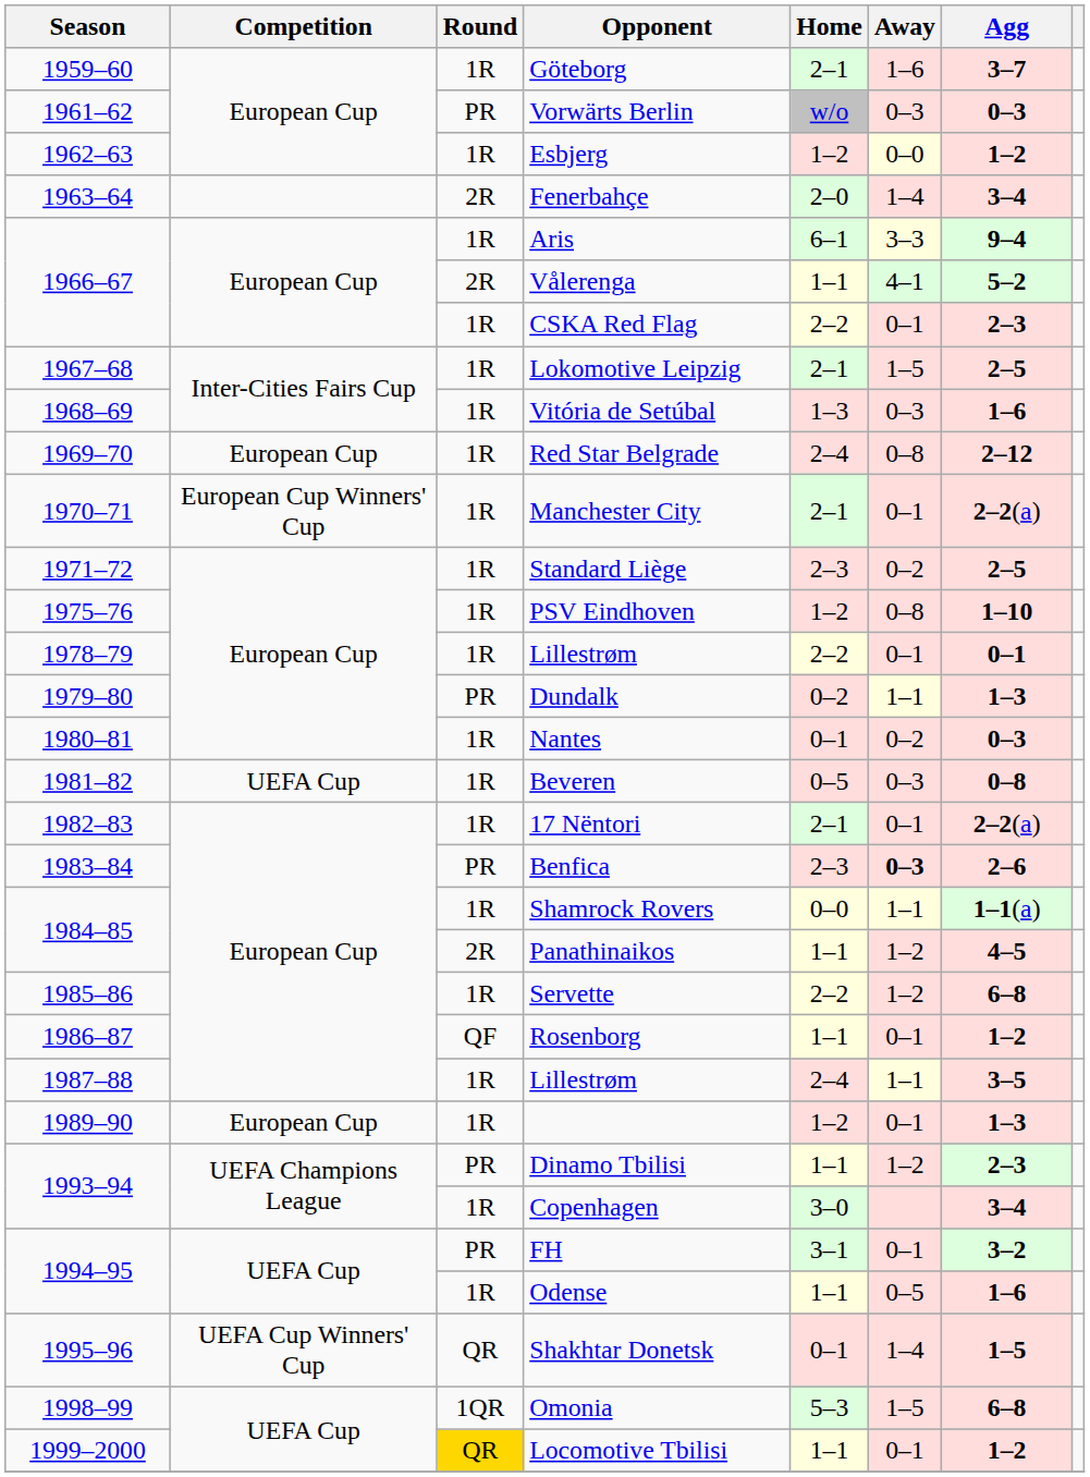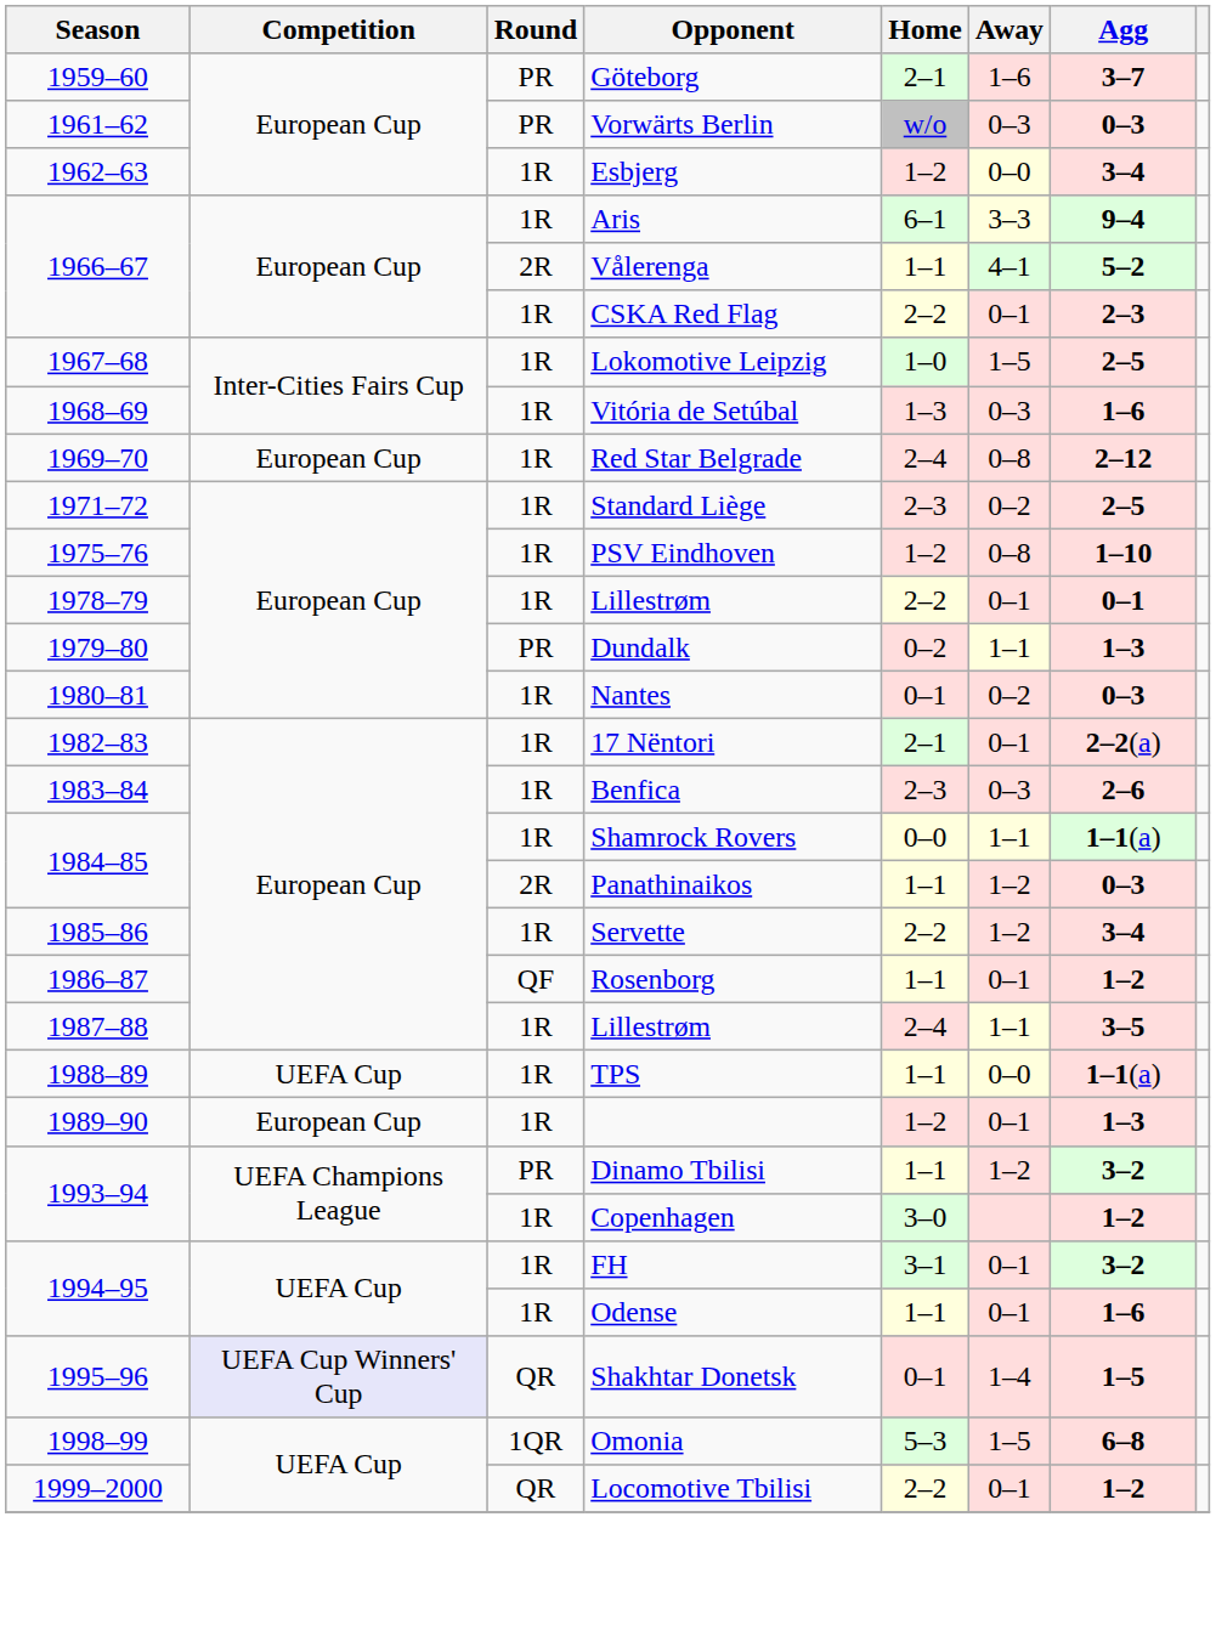 <table class="wikitable mw-collapsible" style="font-size:95%; text-align: center;">
 <tr>
 <th width="90">Season</th>
 <th width="150">Competition</th>
 <th width="30">Round</th>
 <th width="150">Opponent</th>
 <th width="25">Home</th>
 <th width="25">Away</th>
 <th width="70"><a href='#'>Agg</a></th>
 <th></th>
 </tr>
 <tr>
 <td><a href='#'>1959–60</a></td>
 <td rowspan=3>European Cup</td>
-<td>1R</td>
+<td>PR</td>
 <td align="left"> <a href='#'>Göteborg</a></td>
 <td bgcolor="#ddffdd">2–1</td>
 <td bgcolor="#ffdddd">1–6</td>
 <td bgcolor="#ffdddd" style="text-align:center;"><strong>3–7</strong></td>
 <td></td>
 </tr>
 <tr>
 <td><a href='#'>1961–62</a></td>
 <td>PR</td>
 <td align="left"> <a href='#'>Vorwärts Berlin</a></td>
 <td bgcolor="#C0C0C0"><a href='#'>w/o</a></td>
 <td bgcolor="#ffdddd">0–3</td>
 <td bgcolor="#ffdddd" style="text-align:center;"><strong>0–3</strong></td>
 <td></td>
 </tr>
 <tr>
 <td><a href='#'>1962–63</a></td>
 <td>1R</td>
 <td align="left"> <a href='#'>Esbjerg</a></td>
 <td bgcolor="#ffdddd">1–2</td>
 <td bgcolor="#ffffdd">0–0</td>
-<td bgcolor="#ffdddd" style="text-align:center;"><strong>1–2</strong></td>
-<td></td>
-</tr>
-<tr>
-<td><a href='#'>1963–64</a></td>
-<td></td>
-<td>2R</td>
-<td align="left"> <a href='#'>Fenerbahçe</a></td>
-<td bgcolor="#ddffdd">2–0</td>
-<td bgcolor="#ffdddd">1–4</td>
 <td bgcolor="#ffdddd" style="text-align:center;"><strong>3–4</strong></td>
 <td></td>
 </tr>
 <tr>
 <td rowspan=3><a href='#'>1966–67</a></td>
 <td rowspan=3>European Cup</td>
 <td>1R</td>
 <td align="left"> <a href='#'>Aris</a></td>
 <td bgcolor="#ddffdd">6–1</td>
 <td bgcolor="#ffffdd">3–3</td>
 <td bgcolor="#ddffdd" style="text-align:center;"><strong>9–4</strong></td>
 <td></td>
 </tr>
 <tr>
 <td>2R</td>
 <td align="left"> <a href='#'>Vålerenga</a></td>
 <td bgcolor="#ffffdd">1–1</td>
 <td bgcolor="#ddffdd">4–1</td>
 <td bgcolor="#ddffdd" style="text-align:center;"><strong>5–2</strong></td>
 <td></td>
 </tr>
 <tr>
 <td>1R</td>
 <td align="left"> <a href='#'>CSKA Red Flag</a></td>
 <td bgcolor="#ffffdd">2–2</td>
 <td bgcolor="#ffdddd">0–1</td>
 <td bgcolor="#ffdddd" style="text-align:center;"><strong>2–3</strong></td>
 <td></td>
 </tr>
 <tr>
 <td><a href='#'>1967–68</a></td>
 <td rowspan="2">Inter-Cities Fairs Cup</td>
 <td>1R</td>
 <td align="left"> <a href='#'>Lokomotive Leipzig</a></td>
-<td bgcolor="#ddffdd">2–1</td>
+<td bgcolor="#ddffdd">1–0</td>
 <td bgcolor="#ffdddd">1–5</td>
 <td bgcolor="#ffdddd" style="text-align:center;"><strong>2–5</strong></td>
 <td></td>
 </tr>
 <tr>
 <td><a href='#'>1968–69</a></td>
 <td>1R</td>
 <td align="left"> <a href='#'>Vitória de Setúbal</a></td>
 <td bgcolor="#ffdddd">1–3</td>
 <td bgcolor="#ffdddd">0–3</td>
 <td bgcolor="#ffdddd" style="text-align:center;"><strong>1–6</strong></td>
 <td></td>
 </tr>
 <tr>
 <td><a href='#'>1969–70</a></td>
 <td>European Cup</td>
 <td>1R</td>
 <td align="left"> <a href='#'>Red Star Belgrade</a></td>
 <td bgcolor="#ffdddd">2–4</td>
 <td bgcolor="#ffdddd">0–8</td>
 <td bgcolor="#ffdddd" style="text-align:center;"><strong>2–12</strong></td>
-<td></td>
-</tr>
-<tr>
-<td><a href='#'>1970–71</a></td>
-<td>European Cup Winners' Cup</td>
-<td>1R</td>
-<td align="left"> <a href='#'>Manchester City</a></td>
-<td bgcolor="#ddffdd">2–1</td>
-<td bgcolor="#ffdddd">0–1</td>
-<td bgcolor="#ffdddd" style="text-align:center;"><strong>2–2</strong>(<a href='#'>a</a>)</td>
 <td></td>
 </tr>
 <tr>
 <td><a href='#'>1971–72</a></td>
 <td rowspan=5>European Cup</td>
 <td>1R</td>
 <td align="left"> <a href='#'>Standard Liège</a></td>
 <td bgcolor="#ffdddd">2–3</td>
 <td bgcolor="#ffdddd">0–2</td>
 <td bgcolor="#ffdddd" style="text-align:center;"><strong>2–5</strong></td>
 <td></td>
 </tr>
 <tr>
 <td><a href='#'>1975–76</a></td>
 <td>1R</td>
 <td align="left"> <a href='#'>PSV Eindhoven</a></td>
 <td bgcolor="#ffdddd">1–2</td>
 <td bgcolor="#ffdddd">0–8</td>
 <td bgcolor="#ffdddd" style="text-align:center;"><strong>1–10</strong></td>
 <td></td>
 </tr>
 <tr>
 <td><a href='#'>1978–79</a></td>
 <td>1R</td>
 <td align="left"> <a href='#'>Lillestrøm</a></td>
 <td bgcolor="#ffffdd">2–2</td>
 <td bgcolor="#ffdddd">0–1</td>
 <td bgcolor="#ffdddd" style="text-align:center;"><strong>0–1</strong></td>
 <td></td>
 </tr>
 <tr>
 <td><a href='#'>1979–80</a></td>
 <td>PR</td>
 <td align="left"> <a href='#'>Dundalk</a></td>
 <td bgcolor="#ffdddd">0–2</td>
 <td bgcolor="#ffffdd">1–1</td>
 <td bgcolor="#ffdddd" style="text-align:center;"><strong>1–3</strong></td>
 <td></td>
 </tr>
 <tr>
 <td><a href='#'>1980–81</a></td>
 <td>1R</td>
 <td align="left"> <a href='#'>Nantes</a></td>
 <td bgcolor="#ffdddd">0–1</td>
 <td bgcolor="#ffdddd">0–2</td>
 <td bgcolor="#ffdddd" style="text-align:center;"><strong>0–3</strong></td>
 <td></td>
 </tr>
 <tr>
-<td><a href='#'>1981–82</a></td>
-<td>UEFA Cup</td>
-<td>1R</td>
-<td align="left"> <a href='#'>Beveren</a></td>
-<td bgcolor="#ffdddd">0–5</td>
-<td bgcolor="#ffdddd">0–3</td>
-<td bgcolor="#ffdddd" style="text-align:center;"><strong>0–8</strong></td>
-<td></td>
-</tr>
-<tr>
 <td><a href='#'>1982–83</a></td>
 <td rowspan="7">European Cup</td>
 <td>1R</td>
 <td align="left"> <a href='#'>17 Nëntori</a></td>
 <td bgcolor="#ddffdd">2–1</td>
 <td bgcolor="#ffdddd">0–1</td>
 <td bgcolor="#ffdddd" style="text-align:center;"><strong>2–2</strong>(<a href='#'>a</a>)</td>
 <td></td>
 </tr>
 <tr>
 <td><a href='#'>1983–84</a></td>
-<td>PR</td>
+<td>1R</td>
 <td align="left"> <a href='#'>Benfica</a></td>
 <td bgcolor="#ffdddd">2–3</td>
-<td bgcolor="#ffdddd"><strong>0–3</strong></td>
+<td bgcolor="#ffdddd">0–3</td>
 <td bgcolor="#ffdddd" style="text-align:center;"><strong>2–6</strong></td>
 <td></td>
 </tr>
 <tr>
 <td rowspan="2"><a href='#'>1984–85</a></td>
 <td>1R</td>
 <td align="left"> <a href='#'>Shamrock Rovers</a></td>
 <td bgcolor="#ffffdd">0–0</td>
 <td bgcolor="#ffffdd">1–1</td>
 <td bgcolor="#ddffdd" style="text-align:center;"><strong>1–1</strong>(<a href='#'>a</a>)</td>
 <td></td>
 </tr>
 <tr>
 <td>2R</td>
 <td align="left"> <a href='#'>Panathinaikos</a></td>
 <td bgcolor="#ffffdd">1–1</td>
 <td bgcolor="#ffdddd">1–2</td>
-<td bgcolor="#ffdddd" style="text-align:center;"><strong>4–5</strong></td>
+<td bgcolor="#ffdddd" style="text-align:center;"><strong>0–3</strong></td>
 <td></td>
 </tr>
 <tr>
 <td><a href='#'>1985–86</a></td>
 <td>1R</td>
 <td align="left"> <a href='#'>Servette</a></td>
 <td bgcolor="#ffffdd">2–2</td>
 <td bgcolor="#ffdddd">1–2</td>
-<td bgcolor="#ffdddd" style="text-align:center;"><strong>6–8</strong></td>
+<td bgcolor="#ffdddd" style="text-align:center;"><strong>3–4</strong></td>
 <td></td>
 </tr>
 <tr>
 <td><a href='#'>1986–87</a></td>
 <td>QF</td>
 <td align="left"> <a href='#'>Rosenborg</a></td>
 <td bgcolor="#ffffdd">1–1</td>
 <td bgcolor="#ffdddd">0–1</td>
 <td bgcolor="#ffdddd" style="text-align:center;"><strong>1–2</strong></td>
 <td></td>
 </tr>
 <tr>
 <td><a href='#'>1987–88</a></td>
 <td>1R</td>
 <td align="left"> <a href='#'>Lillestrøm</a></td>
 <td bgcolor="#ffdddd">2–4</td>
 <td bgcolor="#ffffdd">1–1</td>
 <td bgcolor="#ffdddd" style="text-align:center;"><strong>3–5</strong></td>
 <td></td>
 </tr>
 <tr>
+<td><a href='#'>1988–89</a></td>
+<td>UEFA Cup</td>
+<td>1R</td>
+<td align="left"> <a href='#'>TPS</a></td>
+<td bgcolor="#ffffdd">1–1</td>
+<td bgcolor="#ffffdd">0–0</td>
+<td bgcolor="#ffdddd" style="text-align:center;"><strong>1–1</strong>(<a href='#'>a</a>)</td>
+<td></td>
+</tr>
+<tr>
 <td><a href='#'>1989–90</a></td>
 <td>European Cup</td>
 <td>1R</td>
 <td align="left"></td>
 <td bgcolor="#ffdddd">1–2</td>
 <td bgcolor="#ffdddd">0–1</td>
 <td bgcolor="#ffdddd" style="text-align:center;"><strong>1–3</strong></td>
 <td></td>
 </tr>
 <tr>
 <td rowspan="2"><a href='#'>1993–94</a></td>
 <td rowspan="2">UEFA Champions League</td>
 <td>PR</td>
 <td align="left"> <a href='#'>Dinamo Tbilisi</a></td>
 <td bgcolor="#ffffdd">1–1</td>
 <td bgcolor="#ffdddd">1–2</td>
-<td bgcolor="#ddffdd" style="text-align:center;"><strong>2–3</strong></td>
+<td bgcolor="#ddffdd" style="text-align:center;"><strong>3–2</strong></td>
 <td></td>
 </tr>
 <tr>
 <td>1R</td>
 <td align="left"> <a href='#'>Copenhagen</a></td>
 <td bgcolor="#ddffdd">3–0</td>
 <td bgcolor="#ffdddd"></td>
-<td bgcolor="#ffdddd" style="text-align:center;"><strong>3–4</strong></td>
+<td bgcolor="#ffdddd" style="text-align:center;"><strong>1–2</strong></td>
 <td></td>
 </tr>
 <tr>
 <td rowspan="2"><a href='#'>1994–95</a></td>
 <td rowspan="2">UEFA Cup</td>
-<td>PR</td>
+<td>1R</td>
 <td align="left"> <a href='#'>FH</a></td>
 <td bgcolor="#ddffdd">3–1</td>
 <td bgcolor="#ffdddd">0–1</td>
 <td bgcolor="#ddffdd" style="text-align:center;"><strong>3–2</strong></td>
 <td></td>
 </tr>
 <tr>
 <td>1R</td>
 <td align="left"> <a href='#'>Odense</a></td>
 <td bgcolor="#ffffdd">1–1</td>
-<td bgcolor="#ffdddd">0–5</td>
+<td bgcolor="#ffdddd">0–1</td>
 <td bgcolor="#ffdddd" style="text-align:center;"><strong>1–6</strong></td>
 <td></td>
 </tr>
 <tr>
 <td><a href='#'>1995–96</a></td>
-<td>UEFA Cup Winners' Cup</td>
+<td style="background: lavender;">UEFA Cup Winners' Cup</td>
 <td>QR</td>
 <td align="left"> <a href='#'>Shakhtar Donetsk</a></td>
 <td bgcolor="#ffdddd">0–1</td>
 <td bgcolor="#ffdddd">1–4</td>
 <td bgcolor="#ffdddd" style="text-align:center;"><strong>1–5</strong></td>
 <td></td>
 </tr>
 <tr>
 <td><a href='#'>1998–99</a></td>
 <td rowspan="2">UEFA Cup</td>
 <td>1QR</td>
 <td align="left"> <a href='#'>Omonia</a></td>
 <td bgcolor="#ddffdd">5–3</td>
 <td bgcolor="#ffdddd">1–5</td>
 <td bgcolor="#ffdddd" style="text-align:center;"><strong>6–8</strong></td>
 <td></td>
 </tr>
 <tr>
 <td><a href='#'>1999–2000</a></td>
-<td style="background: gold;">QR</td>
+<td>QR</td>
 <td align="left"> <a href='#'>Locomotive Tbilisi</a></td>
-<td bgcolor="#ffffdd">1–1</td>
+<td bgcolor="#ffffdd">2–2</td>
 <td bgcolor="#ffdddd">0–1</td>
 <td bgcolor="#ffdddd" style="text-align:center;"><strong>1–2</strong></td>
 <td></td>
 </tr>
 <tr>
 </tr>
 </table>
